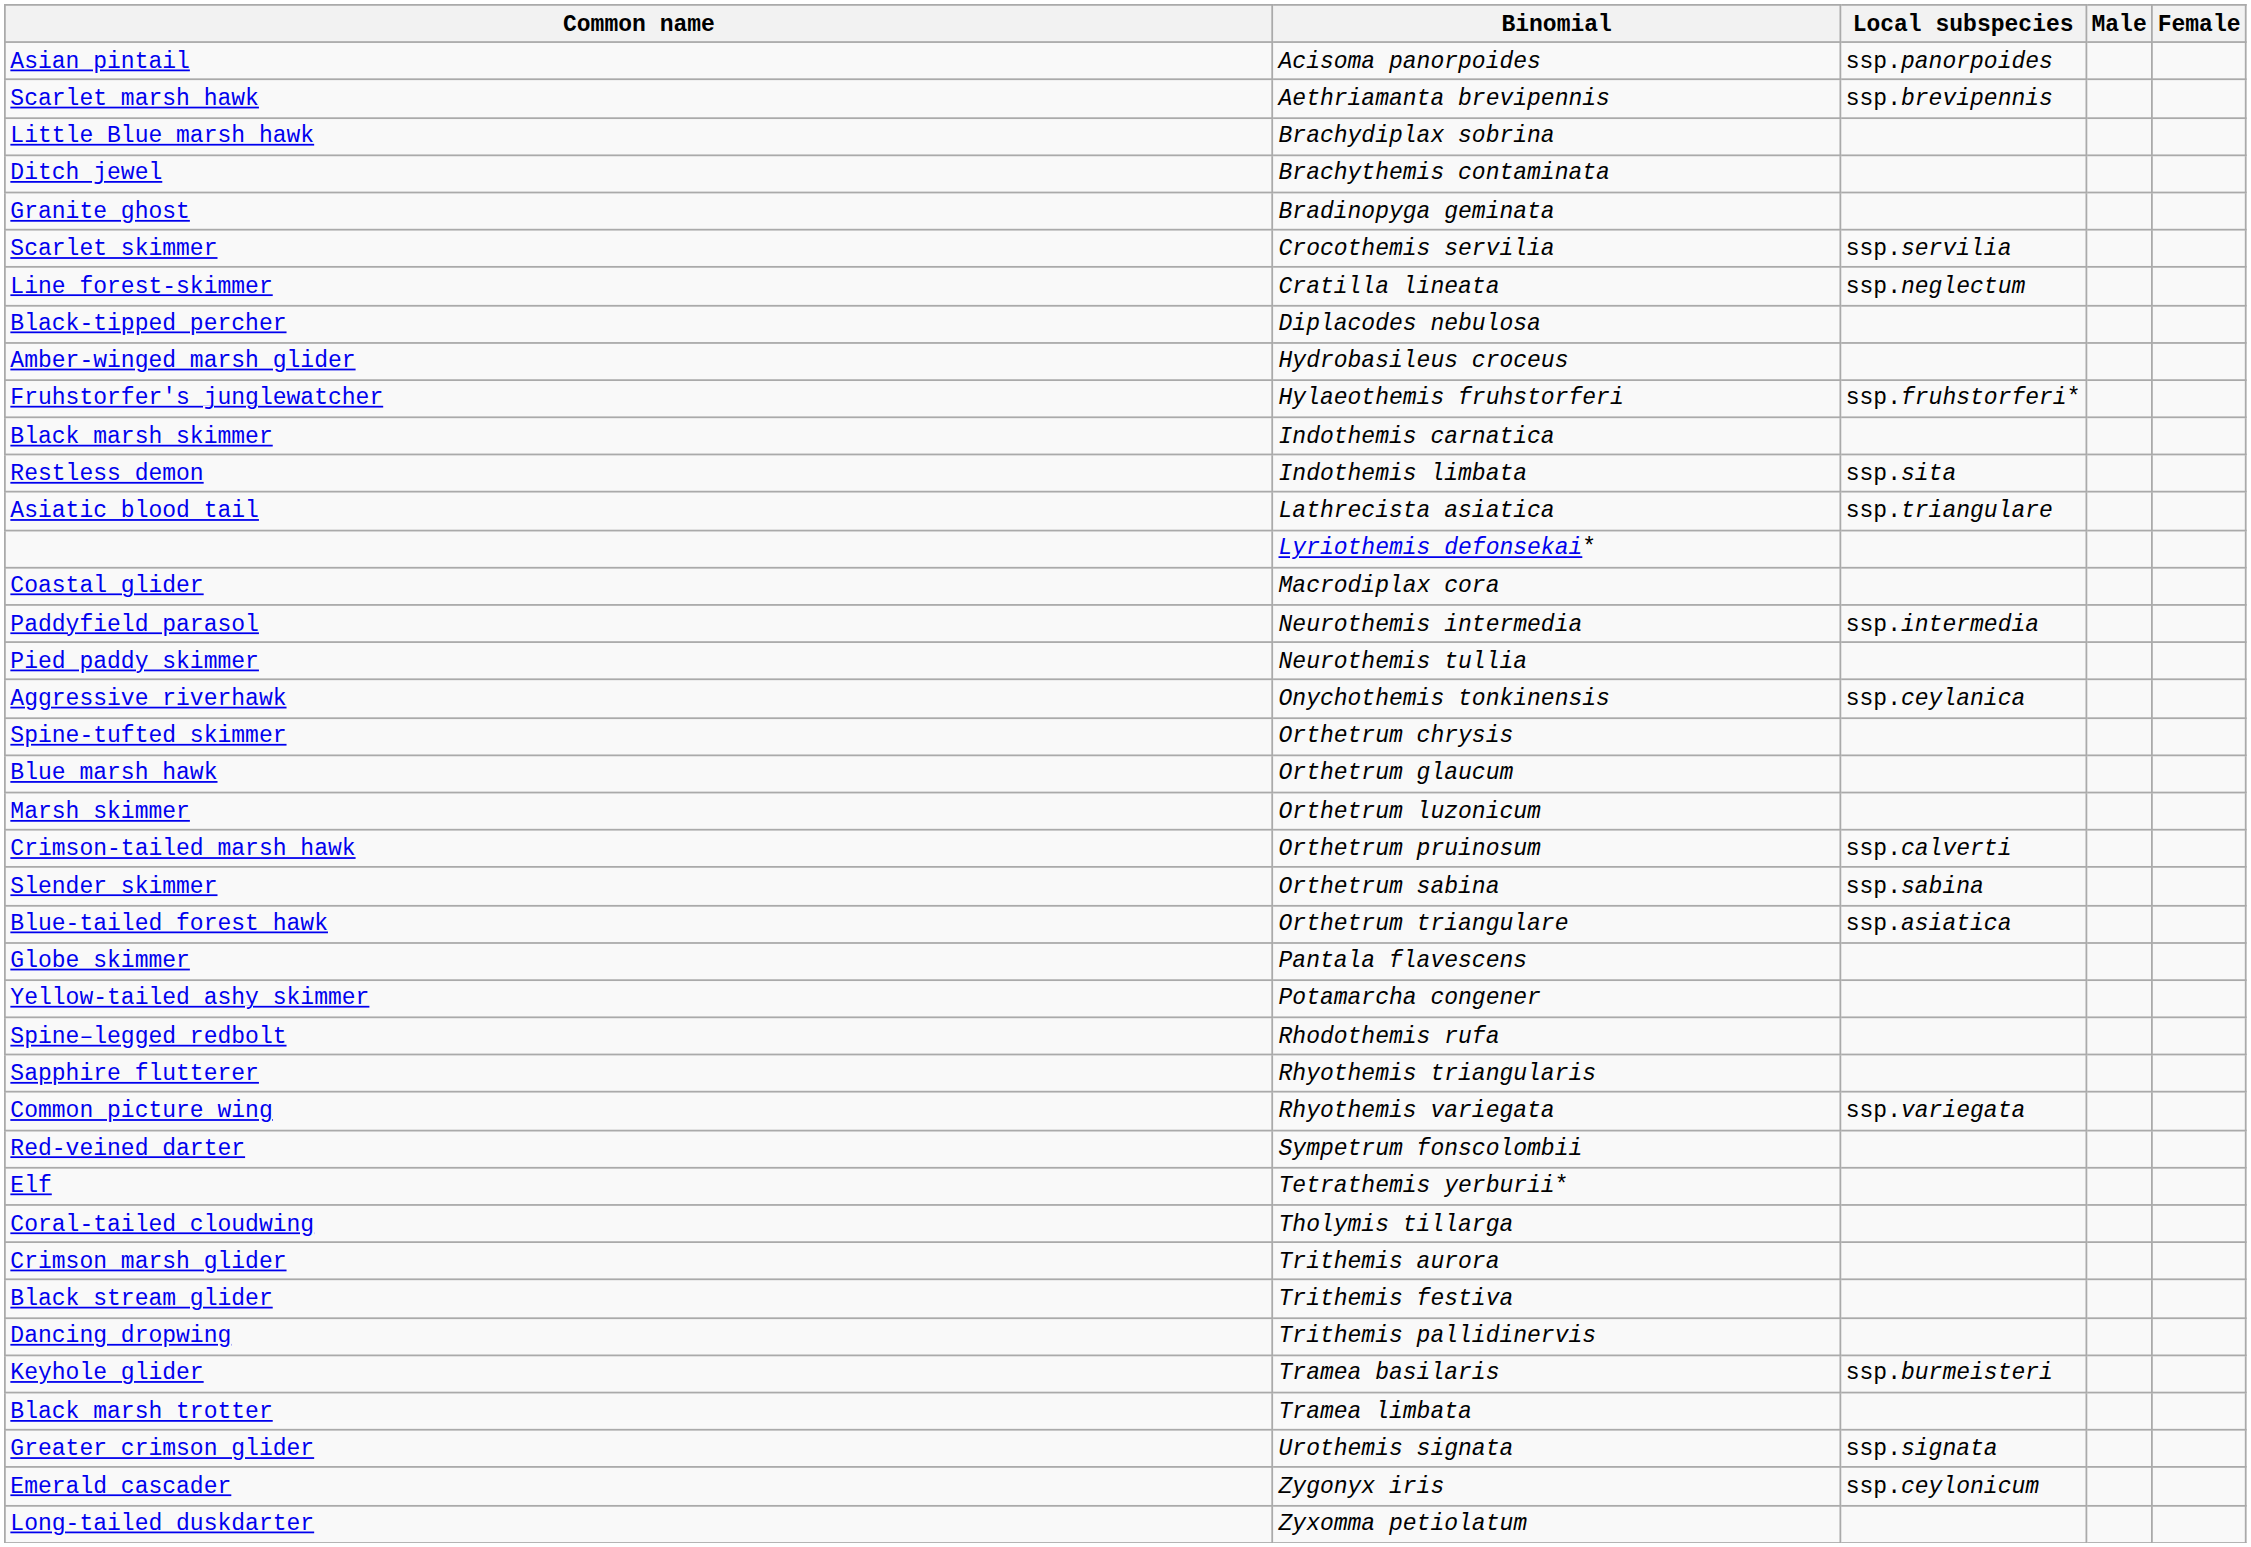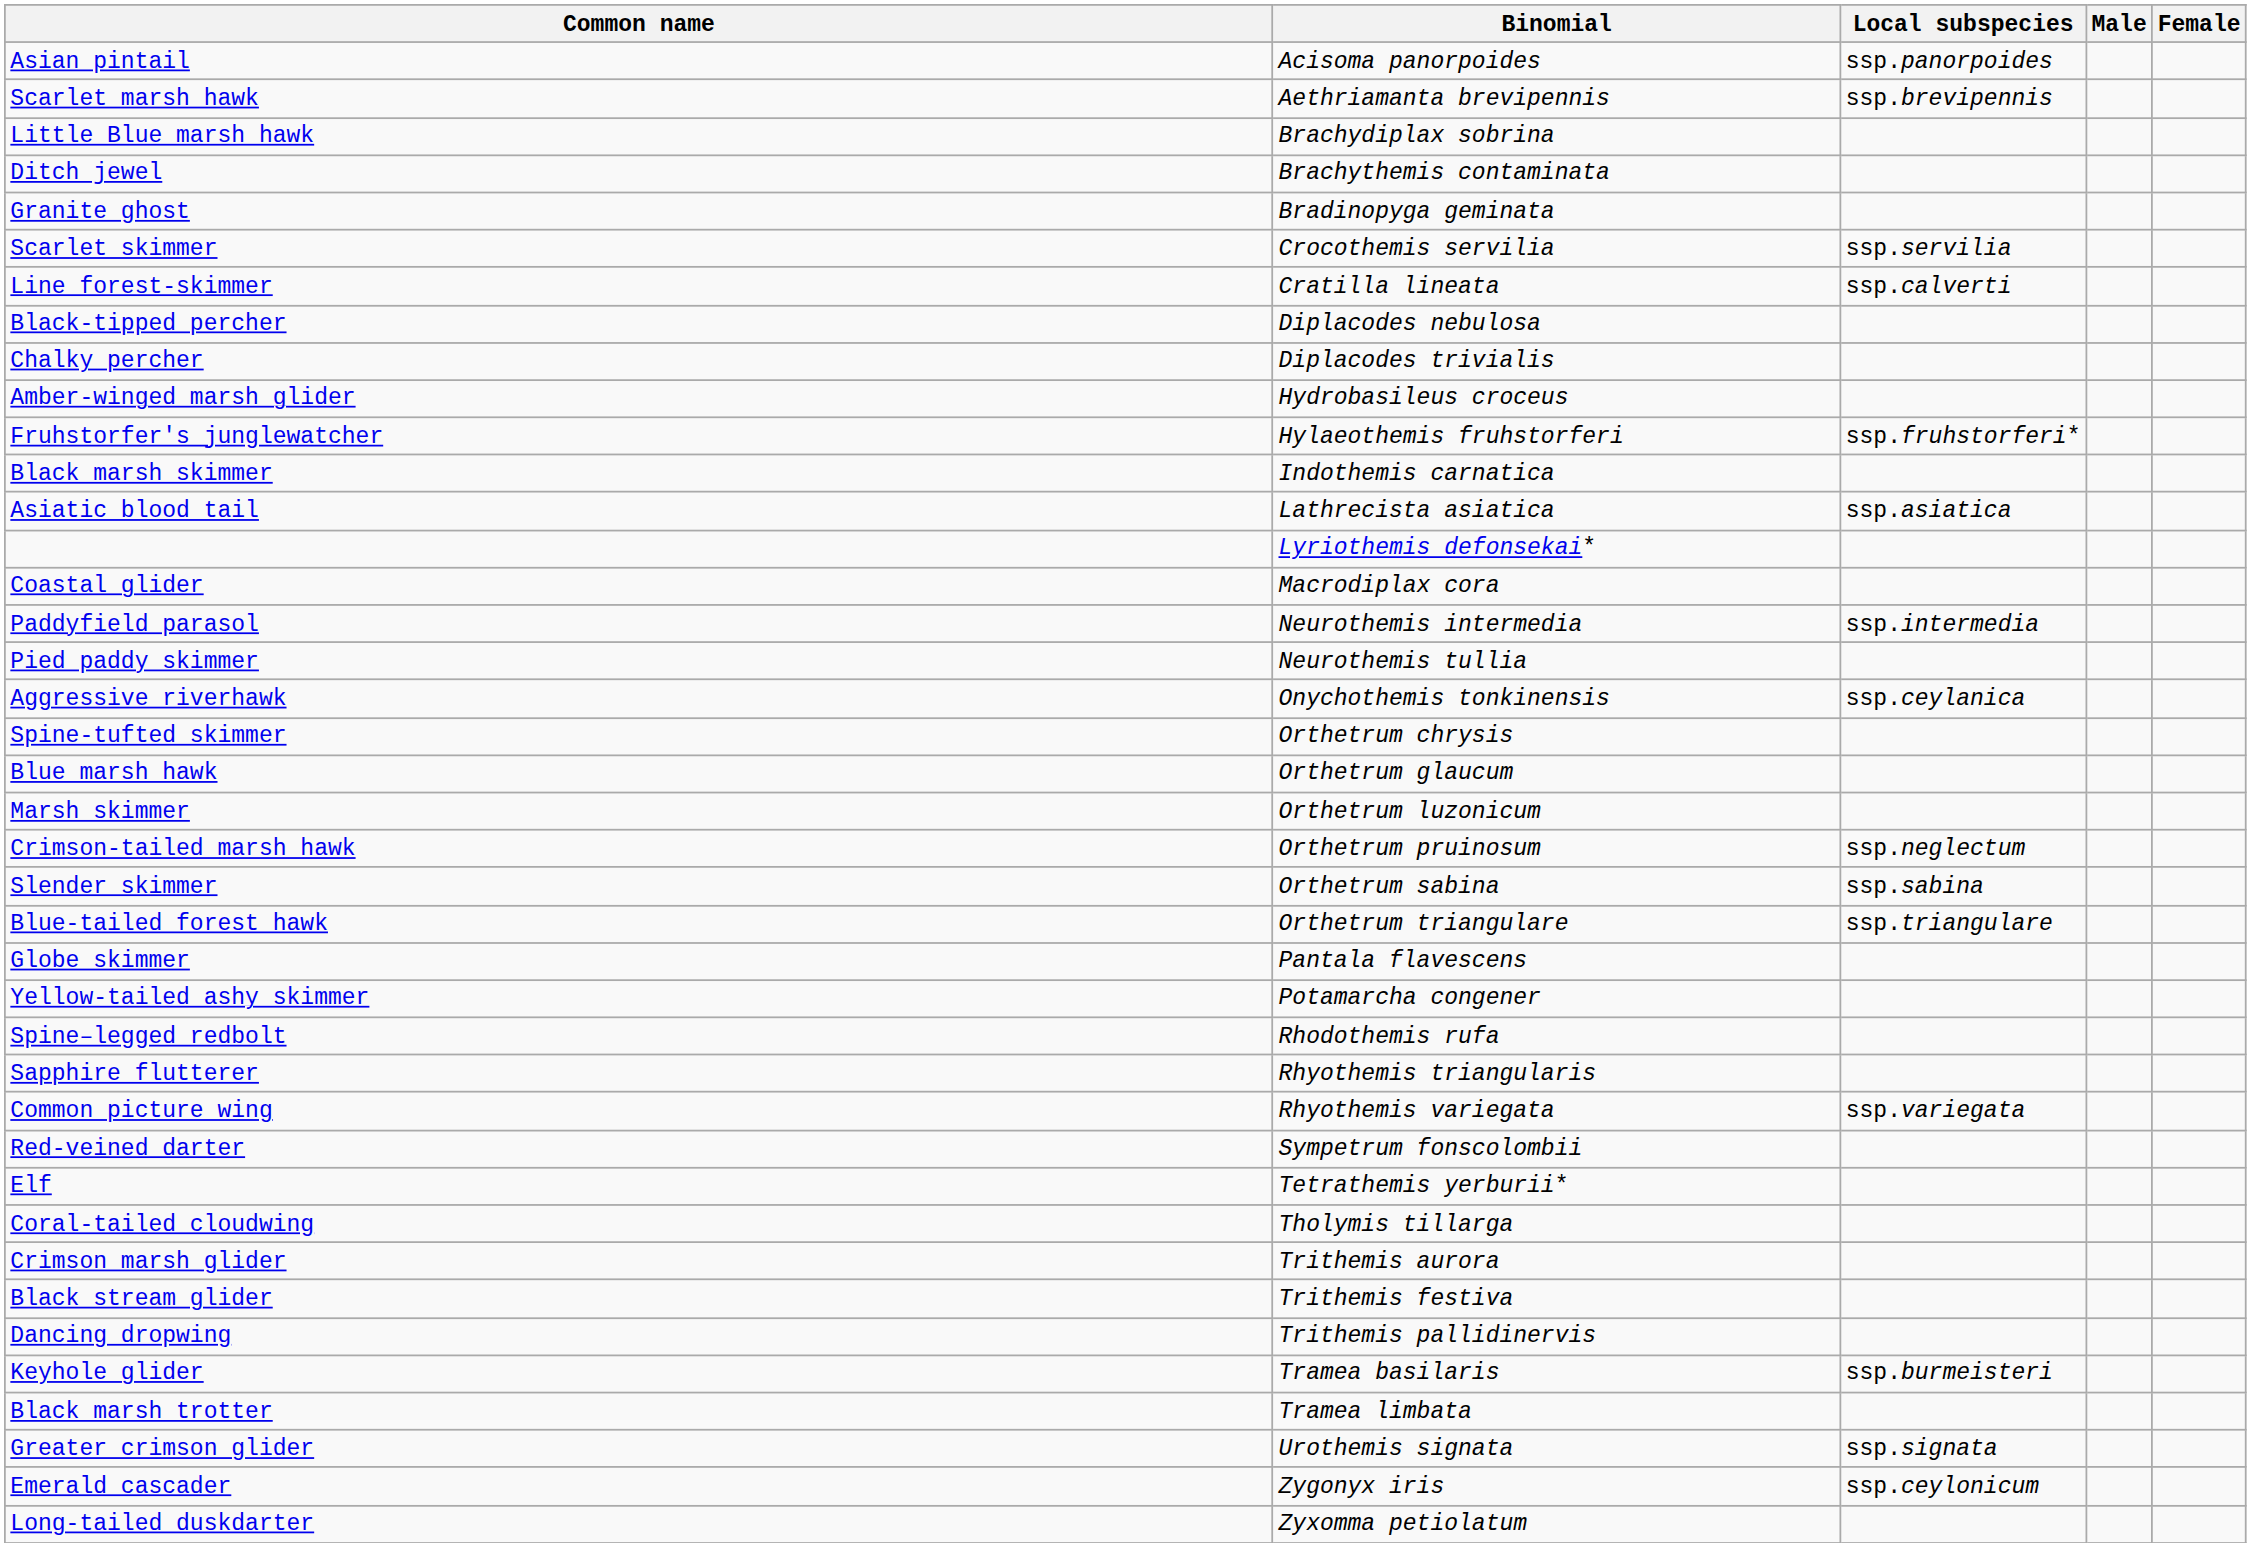 <table width=80% class="wikitable">
 <tr>
 <th width=70%>Common name</th>
 <th width=100%>Binomial</th>
 <th width=20%>Local subspecies</th>
 <th width=20%>Male</th>
 <th width=20%>Female</th>
 </tr>
 <tr>
 <td><a href='#'>Asian pintail</a></td>
 <td><em>Acisoma panorpoides</em></td>
 <td>ssp.<em>panorpoides</em></td>
 <td></td>
 <td></td>
 </tr>
 <tr>
 <td><a href='#'>Scarlet marsh hawk</a></td>
 <td><em>Aethriamanta brevipennis</em></td>
 <td>ssp.<em>brevipennis</em></td>
 <td></td>
 <td></td>
 </tr>
 <tr>
 <td><a href='#'>Little Blue marsh hawk</a></td>
 <td><em>Brachydiplax sobrina</em></td>
 <td></td>
 <td></td>
 <td></td>
 </tr>
 <tr>
 <td><a href='#'>Ditch jewel</a></td>
 <td><em>Brachythemis contaminata</em></td>
 <td></td>
 <td></td>
 <td></td>
 </tr>
 <tr>
 <td><a href='#'>Granite ghost</a></td>
 <td><em>Bradinopyga geminata</em></td>
 <td></td>
 <td></td>
 <td></td>
 </tr>
 <tr>
 <td><a href='#'>Scarlet skimmer</a></td>
 <td><em>Crocothemis servilia</em></td>
 <td>ssp.<em>servilia</em></td>
 <td></td>
 <td></td>
 </tr>
 <tr>
 <td><a href='#'>Line forest-skimmer</a></td>
 <td><em>Cratilla lineata</em></td>
-<td>ssp.<em>neglectum</em></td>
+<td>ssp.<em>calverti</em></td>
 <td></td>
 <td></td>
 </tr>
 <tr>
 <td><a href='#'>Black-tipped percher</a></td>
 <td><em>Diplacodes nebulosa</em></td>
+<td></td>
+<td></td>
+<td></td>
+</tr>
+<tr>
+<td><a href='#'>Chalky percher</a></td>
+<td><em>Diplacodes trivialis</em></td>
 <td></td>
 <td></td>
 <td></td>
 </tr>
 <tr>
 <td><a href='#'>Amber-winged marsh glider</a></td>
 <td><em>Hydrobasileus croceus</em></td>
 <td></td>
 <td></td>
 <td></td>
 </tr>
 <tr>
 <td><a href='#'>Fruhstorfer's junglewatcher</a></td>
 <td><em>Hylaeothemis fruhstorferi</em></td>
 <td>ssp.<em>fruhstorferi</em>*</td>
 <td></td>
 <td></td>
 </tr>
 <tr>
 <td><a href='#'>Black marsh skimmer</a></td>
 <td><em>Indothemis carnatica</em></td>
 <td></td>
 <td></td>
 <td></td>
 </tr>
 <tr>
-<td><a href='#'>Restless demon</a></td>
-<td><em>Indothemis limbata</em></td>
-<td>ssp.<em>sita</em></td>
-<td></td>
-<td></td>
-</tr>
-<tr>
 <td><a href='#'>Asiatic blood tail</a></td>
 <td><em>Lathrecista asiatica</em></td>
-<td>ssp.<em>triangulare</em></td>
+<td>ssp.<em>asiatica</em></td>
 <td></td>
 <td></td>
 </tr>
 <tr>
 <td></td>
 <td><em><a href='#'>Lyriothemis defonsekai</a></em>*</td>
 <td></td>
 <td></td>
 <td></td>
 </tr>
 <tr>
 <td><a href='#'>Coastal glider</a></td>
 <td><em>Macrodiplax cora</em></td>
 <td></td>
 <td></td>
 <td></td>
 </tr>
 <tr>
 <td><a href='#'>Paddyfield parasol</a></td>
 <td><em>Neurothemis intermedia</em></td>
 <td>ssp.<em>intermedia</em></td>
 <td></td>
 <td></td>
 </tr>
 <tr>
 <td><a href='#'>Pied paddy skimmer</a></td>
 <td><em>Neurothemis tullia</em></td>
 <td></td>
 <td></td>
 <td></td>
 </tr>
 <tr>
 <td><a href='#'>Aggressive riverhawk</a></td>
 <td><em>Onychothemis tonkinensis</em></td>
 <td>ssp.<em>ceylanica</em></td>
 <td></td>
 <td></td>
 </tr>
 <tr>
 <td><a href='#'>Spine-tufted skimmer</a></td>
 <td><em>Orthetrum chrysis</em></td>
 <td></td>
 <td></td>
 <td></td>
 </tr>
 <tr>
 <td><a href='#'>Blue marsh hawk</a></td>
 <td><em>Orthetrum glaucum</em></td>
 <td></td>
 <td></td>
 <td></td>
 </tr>
 <tr>
 <td><a href='#'>Marsh skimmer</a></td>
 <td><em>Orthetrum luzonicum</em></td>
 <td></td>
 <td></td>
 <td></td>
 </tr>
 <tr>
 <td><a href='#'>Crimson-tailed marsh hawk</a></td>
 <td><em>Orthetrum pruinosum</em></td>
-<td>ssp.<em>calverti</em></td>
+<td>ssp.<em>neglectum</em></td>
 <td></td>
 <td></td>
 </tr>
 <tr>
 <td><a href='#'>Slender skimmer</a></td>
 <td><em>Orthetrum sabina</em></td>
 <td>ssp.<em>sabina</em></td>
 <td></td>
 <td></td>
 </tr>
 <tr>
 <td><a href='#'>Blue-tailed forest hawk</a></td>
 <td><em>Orthetrum triangulare</em></td>
-<td>ssp.<em>asiatica</em></td>
+<td>ssp.<em>triangulare</em></td>
 <td></td>
 <td></td>
 </tr>
 <tr>
 <td><a href='#'>Globe skimmer</a></td>
 <td><em>Pantala flavescens</em></td>
 <td></td>
 <td></td>
 <td></td>
 </tr>
 <tr>
 <td><a href='#'>Yellow-tailed ashy skimmer</a></td>
 <td><em>Potamarcha congener</em></td>
 <td></td>
 <td></td>
 <td></td>
 </tr>
 <tr>
 <td><a href='#'>Spine–legged redbolt</a></td>
 <td><em>Rhodothemis rufa</em></td>
 <td></td>
 <td></td>
 <td></td>
 </tr>
 <tr>
 <td><a href='#'>Sapphire flutterer</a></td>
 <td><em>Rhyothemis triangularis</em></td>
 <td></td>
 <td></td>
 <td></td>
 </tr>
 <tr>
 <td><a href='#'>Common picture wing</a></td>
 <td><em>Rhyothemis variegata</em></td>
 <td>ssp.<em>variegata</em></td>
 <td></td>
 <td></td>
 </tr>
 <tr>
 <td><a href='#'>Red-veined darter</a></td>
 <td><em>Sympetrum fonscolombii</em></td>
 <td></td>
 <td></td>
 <td></td>
 </tr>
 <tr>
 <td><a href='#'>Elf</a></td>
 <td><em>Tetrathemis yerburii</em>*</td>
 <td></td>
 <td></td>
 <td></td>
 </tr>
 <tr>
 <td><a href='#'>Coral-tailed cloudwing</a></td>
 <td><em>Tholymis tillarga</em></td>
 <td></td>
 <td></td>
 <td></td>
 </tr>
 <tr>
 <td><a href='#'>Crimson marsh glider</a></td>
 <td><em>Trithemis aurora</em></td>
 <td></td>
 <td></td>
 <td></td>
 </tr>
 <tr>
 <td><a href='#'>Black stream glider</a></td>
 <td><em>Trithemis festiva</em></td>
 <td></td>
 <td></td>
 <td></td>
 </tr>
 <tr>
 <td><a href='#'>Dancing dropwing</a></td>
 <td><em>Trithemis pallidinervis</em></td>
 <td></td>
 <td></td>
 <td></td>
 </tr>
 <tr>
 <td><a href='#'>Keyhole glider</a></td>
 <td><em>Tramea basilaris</em></td>
 <td>ssp.<em>burmeisteri</em></td>
 <td></td>
 <td></td>
 </tr>
 <tr>
 <td><a href='#'>Black marsh trotter</a></td>
 <td><em>Tramea limbata</em></td>
 <td></td>
 <td></td>
 <td></td>
 </tr>
 <tr>
 <td><a href='#'>Greater crimson glider</a></td>
 <td><em>Urothemis signata</em></td>
 <td>ssp.<em>signata</em></td>
 <td></td>
 <td></td>
 </tr>
 <tr>
 <td><a href='#'>Emerald cascader</a></td>
 <td><em>Zygonyx iris</em></td>
 <td>ssp.<em>ceylonicum</em></td>
 <td></td>
 <td></td>
 </tr>
 <tr>
 <td><a href='#'>Long-tailed duskdarter</a></td>
 <td><em>Zyxomma petiolatum</em></td>
 <td></td>
 <td></td>
 <td></td>
 </tr>
 </table>
